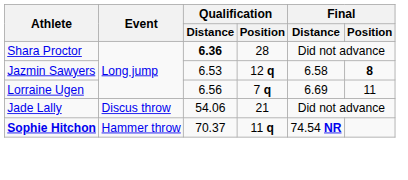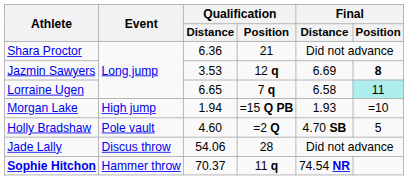 <table class=wikitable style="font-size:90%">
 <tr>
 <th rowspan="2">Athlete</th>
 <th rowspan="2">Event</th>
 <th colspan="2">Qualification</th>
 <th colspan="2">Final</th>
 </tr>
 <tr style="font-size:95%">
 <th>Distance</th>
 <th>Position</th>
 <th>Distance</th>
 <th>Position</th>
 </tr>
 <tr align=center>
 <td align=left><a href='#'>Shara Proctor</a></td>
 <td align=left rowspan=3><a href='#'>Long jump</a></td>
-<td><strong>6.36</strong></td>
-<td>28</td>
+<td>6.36</td>
+<td>21</td>
 <td colspan=2>Did not advance</td>
 </tr>
 <tr align=center>
 <td align=left><a href='#'>Jazmin Sawyers</a></td>
-<td>6.53</td>
+<td>3.53</td>
 <td>12 <strong>q</strong></td>
-<td>6.58</td>
+<td>6.69</td>
 <td><strong>8</strong></td>
 </tr>
 <tr align=center>
 <td align=left><a href='#'>Lorraine Ugen</a></td>
-<td>6.56</td>
+<td>6.65</td>
 <td>7 <strong>q</strong></td>
-<td>6.69</td>
-<td>11</td>
+<td>6.58</td>
+<td style="background: paleturquoise;">11</td>
+</tr>
+<tr align=center>
+<td align=left><a href='#'>Morgan Lake</a></td>
+<td align=left><a href='#'>High jump</a></td>
+<td>1.94</td>
+<td>=15 <strong>Q</strong> <strong>PB</strong></td>
+<td>1.93</td>
+<td>=10</td>
+</tr>
+<tr align=center>
+<td align=left><a href='#'>Holly Bradshaw</a></td>
+<td align=left><a href='#'>Pole vault</a></td>
+<td>4.60</td>
+<td>=2 <strong>Q</strong></td>
+<td>4.70 <strong>SB</strong></td>
+<td>5</td>
 </tr>
 <tr align=center>
 <td align=left><a href='#'>Jade Lally</a></td>
 <td align=left><a href='#'>Discus throw</a></td>
 <td>54.06</td>
-<td>21</td>
+<td>28</td>
 <td colspan=2>Did not advance</td>
 </tr>
 <tr align=center>
 <td align=left><strong><a href='#'>Sophie Hitchon</a></strong></td>
 <td align=left><a href='#'>Hammer throw</a></td>
 <td>70.37</td>
 <td>11 <strong>q</strong></td>
 <td>74.54 <strong><a href='#'>NR</a></strong></td>
 <td></td>
 </tr>
 </table>
